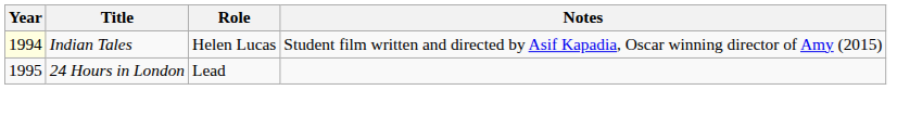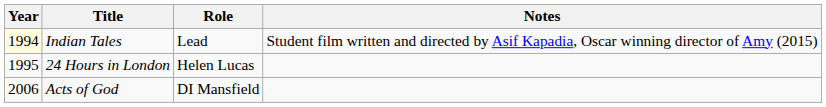 <table class="wikitable sortable">
 <tr>
 <th>Year</th>
 <th>Title</th>
 <th>Role</th>
 <th class=unsortable>Notes</th>
 </tr>
 <tr>
 <td style="background: lightyellow;">1994</td>
 <td><em>Indian Tales</em></td>
-<td>Helen Lucas</td>
+<td>Lead</td>
 <td>Student film written and directed by <a href='#'>Asif Kapadia</a>, Oscar winning director of <a href='#'>Amy</a> (2015)</td>
 </tr>
 <tr>
 <td>1995</td>
 <td><em>24 Hours in London</em></td>
-<td>Lead</td>
+<td>Helen Lucas</td>
+<td></td>
+</tr>
+<tr>
+<td>2006</td>
+<td><em>Acts of God</em></td>
+<td>DI Mansfield</td>
 <td></td>
 </tr>
 </table>
